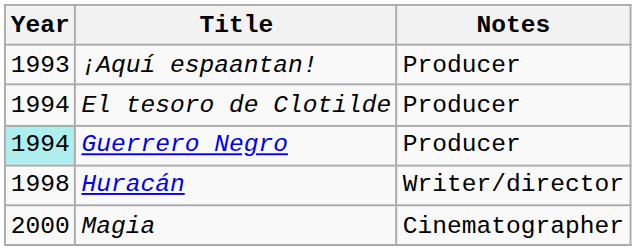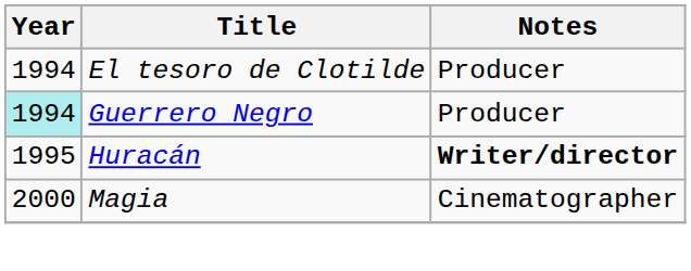 <table class="wikitable sortable">
 <tr>
 <th>Year</th>
 <th>Title</th>
 <th>Notes</th>
-</tr>
-<tr>
-<td>1993</td>
-<td><em>¡Aquí espaantan!</em></td>
-<td>Producer</td>
 </tr>
 <tr>
 <td>1994</td>
 <td><em>El tesoro de Clotilde</em></td>
 <td>Producer</td>
 </tr>
 <tr>
 <td style="background: paleturquoise;">1994</td>
 <td><em><a href='#'>Guerrero Negro</a></em></td>
 <td>Producer</td>
 </tr>
 <tr>
-<td>1998</td>
+<td>1995</td>
 <td><em><a href='#'>Huracán</a></em></td>
-<td>Writer/director</td>
+<td><strong>Writer/director</strong></td>
 </tr>
 <tr>
 <td>2000</td>
 <td><em>Magia</em></td>
 <td>Cinematographer</td>
 </tr>
 <tr>
 </tr>
 </table>
